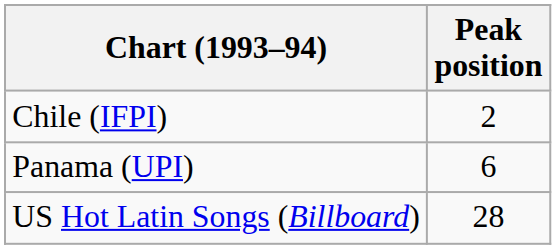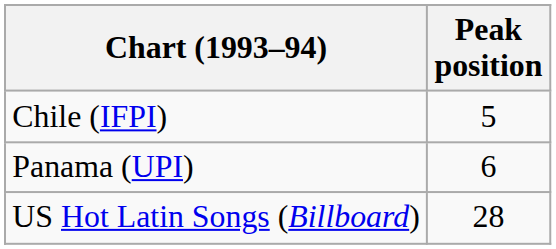 <table class="wikitable sortable">
 <tr>
 <th>Chart (1993–94)</th>
 <th>Peak<br>position</th>
 </tr>
 <tr>
 <td>Chile (<a href='#'>IFPI</a>)</td>
-<td align="center">2</td>
+<td align="center">5</td>
 </tr>
 <tr>
 <td>Panama (<a href='#'>UPI</a>)</td>
 <td align="center">6</td>
 </tr>
 <tr>
 <td>US <a href='#'>Hot Latin Songs</a> (<a href='#'><em>Billboard</em></a>)</td>
 <td align="center">28</td>
 </tr>
 </table>
